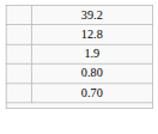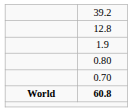 <table class="wikitable" style="float:right; width:12em; text-align:center;">
 <tr>
 <td></td>
 <td>39.2</td>
 </tr>
 <tr>
 <td></td>
 <td>12.8</td>
 </tr>
 <tr>
 <td></td>
 <td>1.9</td>
 </tr>
 <tr>
 <td></td>
 <td>0.80</td>
 </tr>
 <tr>
 <td></td>
 <td>0.70</td>
 </tr>
 <tr>
+<td><strong>World</strong></td>
+<td><strong>60.8</strong></td>
+</tr>
+<tr>
 <td colspan=2></td>
 </tr>
 </table>
